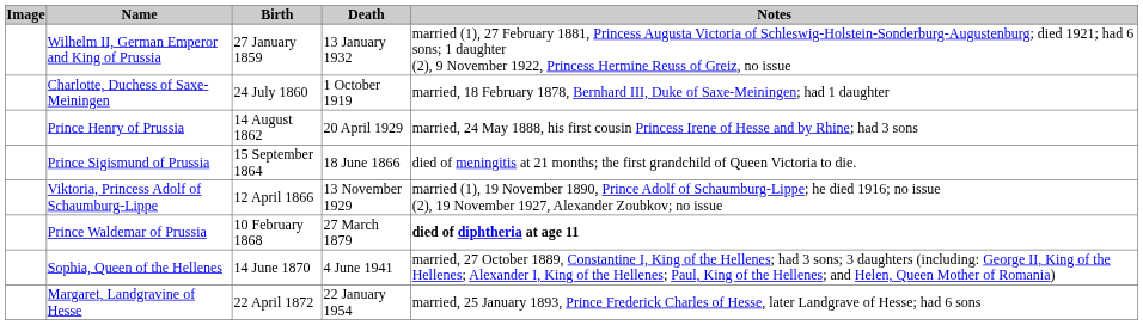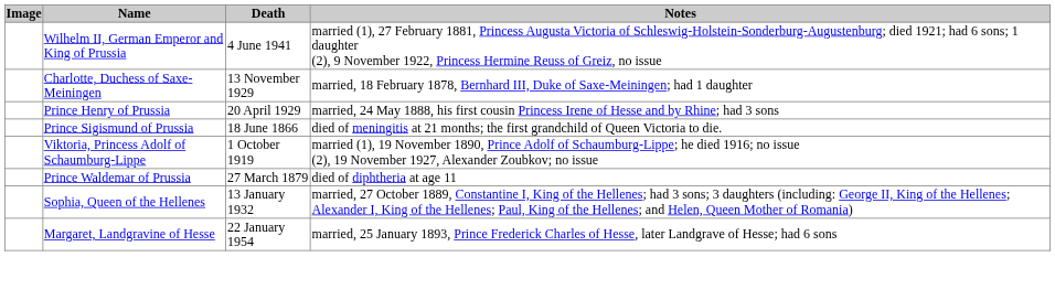 <table border="1" style="border-collapse: collapse;">
 <tr style="background:#ccc;">
 <th>Image</th>
 <th>Name</th>
-<th>Birth</th>
 <th>Death</th>
 <th>Notes</th>
 </tr>
 <tr>
 <td align=center></td>
 <td><a href='#'>Wilhelm II, German Emperor and King of Prussia</a></td>
-<td>27 January 1859</td>
-<td>13 January 1932</td>
+<td>4 June 1941</td>
 <td>married (1), 27 February 1881, <a href='#'>Princess Augusta Victoria of Schleswig-Holstein-Sonderburg-Augustenburg</a>; died 1921; had 6 sons; 1 daughter<br>(2), 9 November 1922, <a href='#'>Princess Hermine Reuss of Greiz</a>, no issue</td>
 </tr>
 <tr>
 <td align=center></td>
 <td><a href='#'>Charlotte, Duchess of Saxe-Meiningen</a></td>
-<td>24 July 1860</td>
-<td>1 October 1919</td>
+<td>13 November 1929</td>
 <td>married, 18 February 1878, <a href='#'>Bernhard III, Duke of Saxe-Meiningen</a>; had 1 daughter</td>
 </tr>
 <tr>
 <td align=center></td>
 <td><a href='#'>Prince Henry of Prussia</a></td>
-<td>14 August 1862</td>
 <td>20 April 1929</td>
 <td>married, 24 May 1888, his first cousin <a href='#'>Princess Irene of Hesse and by Rhine</a>; had 3 sons</td>
 </tr>
 <tr>
 <td align=center></td>
 <td><a href='#'>Prince Sigismund of Prussia</a></td>
-<td>15 September 1864</td>
 <td>18 June 1866</td>
 <td>died of <a href='#'>meningitis</a> at 21 months; the first grandchild of Queen Victoria to die.</td>
 </tr>
 <tr>
 <td align=center></td>
 <td><a href='#'>Viktoria, Princess Adolf of Schaumburg-Lippe</a></td>
-<td>12 April 1866</td>
-<td>13 November 1929</td>
+<td>1 October 1919</td>
 <td>married (1), 19 November 1890, <a href='#'>Prince Adolf of Schaumburg-Lippe</a>; he died 1916; no issue<br>(2), 19 November 1927, Alexander Zoubkov; no issue</td>
 </tr>
 <tr>
 <td align=center></td>
 <td><a href='#'>Prince Waldemar of Prussia</a></td>
-<td>10 February 1868</td>
 <td>27 March 1879</td>
-<td><strong>died of <a href='#'>diphtheria</a> at age 11</strong></td>
+<td>died of <a href='#'>diphtheria</a> at age 11</td>
 </tr>
 <tr>
 <td align=center></td>
 <td><a href='#'>Sophia, Queen of the Hellenes</a></td>
-<td>14 June 1870</td>
-<td>4 June 1941</td>
+<td>13 January 1932</td>
 <td>married, 27 October 1889, <a href='#'>Constantine I, King of the Hellenes</a>; had 3 sons; 3 daughters (including: <a href='#'>George II, King of the Hellenes</a>; <a href='#'>Alexander I, King of the Hellenes</a>; <a href='#'>Paul, King of the Hellenes</a>; and <a href='#'>Helen, Queen Mother of Romania</a>)</td>
 </tr>
 <tr>
 <td align=center></td>
 <td><a href='#'>Margaret, Landgravine of Hesse</a></td>
-<td>22 April 1872</td>
 <td>22 January 1954</td>
 <td>married, 25 January 1893, <a href='#'>Prince Frederick Charles of Hesse</a>, later Landgrave of Hesse; had 6 sons</td>
 </tr>
 </table>
